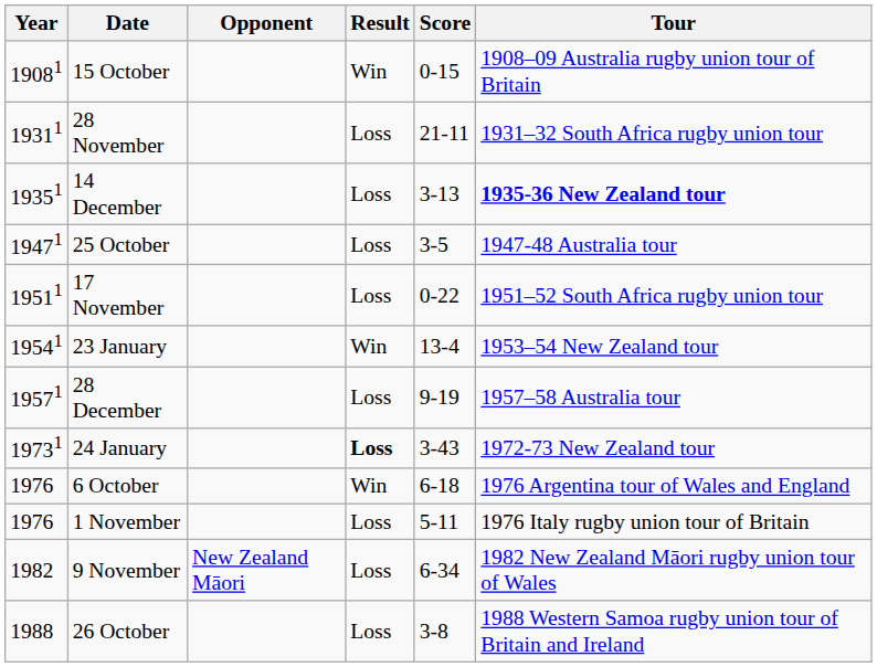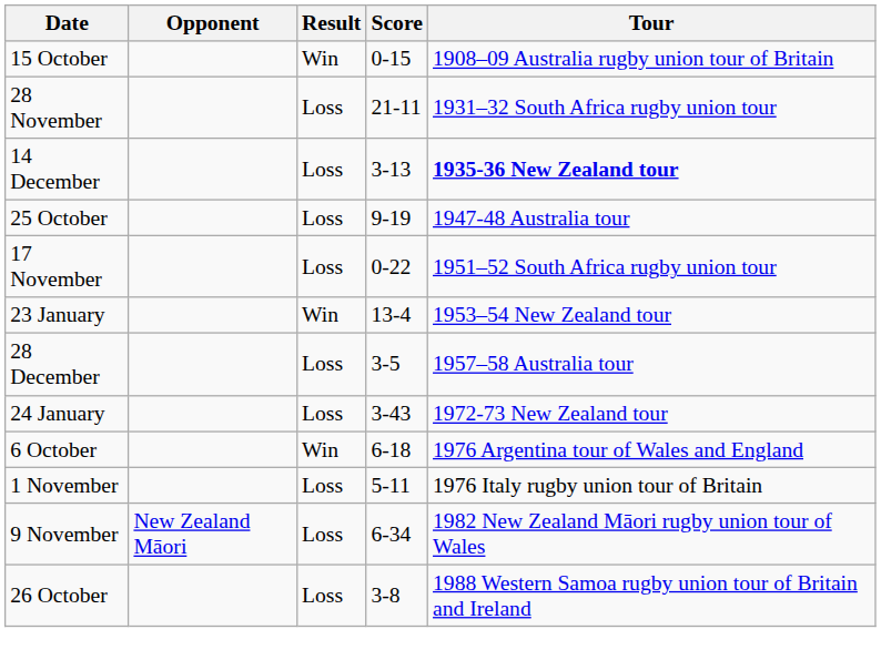 <table class="wikitable" style="font-size: 95%;">
 <tr>
-<th>Year</th>
 <th>Date</th>
 <th>Opponent</th>
 <th>Result</th>
 <th>Score</th>
 <th>Tour</th>
 </tr>
 <tr>
-<td>1908<sup>1</sup></td>
 <td>15 October</td>
 <td></td>
 <td>Win</td>
 <td>0-15</td>
 <td><a href='#'>1908–09 Australia rugby union tour of Britain</a></td>
 </tr>
 <tr>
-<td>1931<sup>1</sup></td>
 <td>28 November</td>
 <td></td>
 <td>Loss</td>
 <td>21-11</td>
 <td><a href='#'>1931–32 South Africa rugby union tour</a></td>
 </tr>
 <tr>
-<td>1935<sup>1</sup></td>
 <td>14 December</td>
 <td></td>
 <td>Loss</td>
 <td>3-13</td>
 <td><strong><a href='#'>1935-36 New Zealand tour</a></strong></td>
 </tr>
 <tr>
-<td>1947<sup>1</sup></td>
 <td>25 October</td>
 <td></td>
 <td>Loss</td>
-<td>3-5</td>
+<td>9-19</td>
 <td><a href='#'>1947-48 Australia tour</a></td>
 </tr>
 <tr>
-<td>1951<sup>1</sup></td>
 <td>17 November</td>
 <td></td>
 <td>Loss</td>
 <td>0-22</td>
 <td><a href='#'>1951–52 South Africa rugby union tour</a></td>
 </tr>
 <tr>
-<td>1954<sup>1</sup></td>
 <td>23 January</td>
 <td></td>
 <td>Win</td>
 <td>13-4</td>
 <td><a href='#'>1953–54 New Zealand tour</a></td>
 </tr>
 <tr>
-<td>1957<sup>1</sup></td>
 <td>28 December</td>
 <td></td>
 <td>Loss</td>
-<td>9-19</td>
+<td>3-5</td>
 <td><a href='#'>1957–58 Australia tour</a></td>
 </tr>
 <tr>
-<td>1973<sup>1</sup></td>
 <td>24 January</td>
 <td></td>
-<td><strong>Loss</strong></td>
+<td>Loss</td>
 <td>3-43</td>
 <td><a href='#'>1972-73 New Zealand tour</a></td>
 </tr>
 <tr>
-<td>1976</td>
 <td>6 October</td>
 <td></td>
 <td>Win</td>
 <td>6-18</td>
 <td><a href='#'>1976 Argentina tour of Wales and England</a></td>
 </tr>
 <tr>
-<td>1976</td>
 <td>1 November</td>
 <td></td>
 <td>Loss</td>
 <td>5-11</td>
 <td>1976 Italy rugby union tour of Britain</td>
 </tr>
 <tr>
-<td>1982</td>
 <td>9 November</td>
 <td><a href='#'>New Zealand Māori</a></td>
 <td>Loss</td>
 <td>6-34</td>
 <td><a href='#'>1982 New Zealand Māori rugby union tour of Wales</a></td>
 </tr>
 <tr>
-<td>1988</td>
 <td>26 October</td>
 <td></td>
 <td>Loss</td>
 <td>3-8</td>
 <td><a href='#'>1988 Western Samoa rugby union tour of Britain and Ireland</a></td>
 </tr>
 </table>
